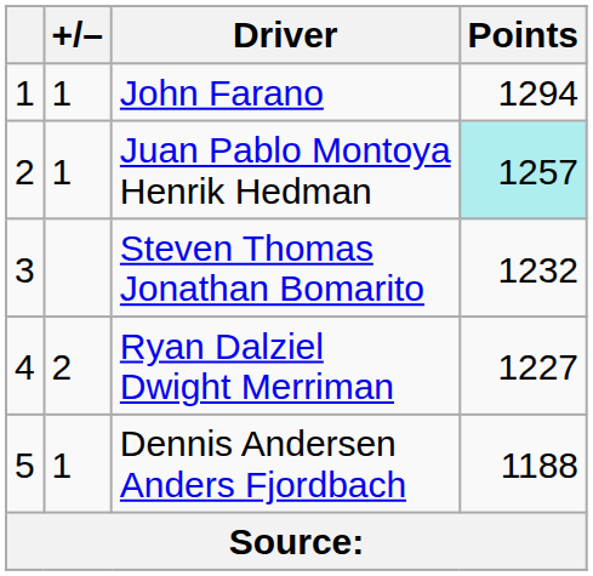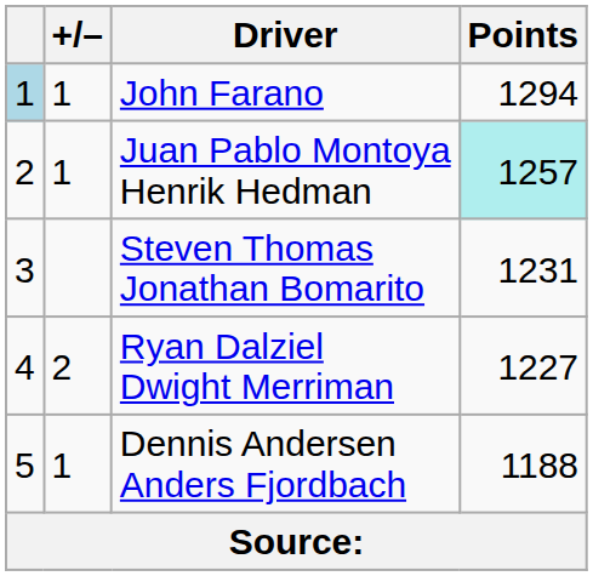 <table class="wikitable" style="font-size: 95%;">
 <tr>
 <th scope="col"></th>
 <th scope="col">+/–</th>
 <th scope="col">Driver</th>
 <th scope="col">Points</th>
 </tr>
 <tr>
-<td align=center>1</td>
+<td align=center style="background: lightblue;">1</td>
 <td align="left"> 1</td>
 <td> <a href='#'>John Farano</a></td>
 <td align=right>1294</td>
 </tr>
 <tr>
 <td align=center>2</td>
 <td align="left"> 1</td>
 <td> <a href='#'>Juan Pablo Montoya</a><br> Henrik Hedman</td>
 <td align=right style="background: paleturquoise;">1257</td>
 </tr>
 <tr>
 <td align=center>3</td>
 <td align="left"></td>
 <td> <a href='#'>Steven Thomas</a><br> <a href='#'>Jonathan Bomarito</a></td>
-<td align=right>1232</td>
+<td align=right>1231</td>
 </tr>
 <tr>
 <td align=center>4</td>
 <td align="left"> 2</td>
 <td> <a href='#'>Ryan Dalziel</a><br> <a href='#'>Dwight Merriman</a></td>
 <td align=right>1227</td>
 </tr>
 <tr>
 <td align=center>5</td>
 <td align="left"> 1</td>
 <td> Dennis Andersen<br> <a href='#'>Anders Fjordbach</a></td>
 <td align=right>1188</td>
 </tr>
 <tr>
 <th colspan=5>Source:</th>
 </tr>
 </table>
